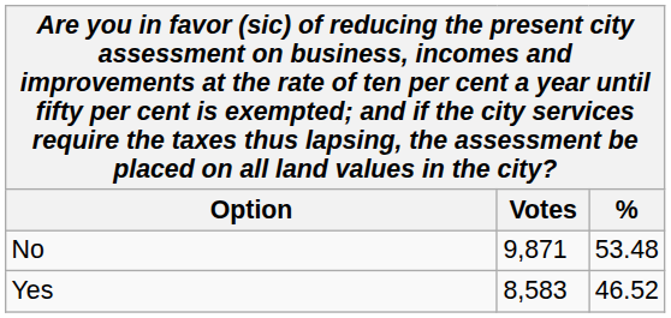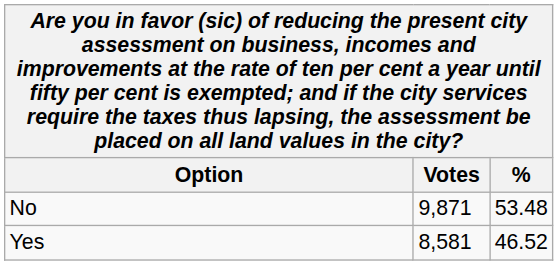 <table class="wikitable">
 <tr>
 <th colspan="3"><em>Are you in favor (sic) of reducing the present city assessment on business, incomes and improvements at the rate of ten per cent a year until fifty per cent is exempted; and if the city services require the taxes thus lapsing, the assessment be placed on all land values in the city?</em></th>
 </tr>
 <tr>
 <th style="width: 300px">Option</th>
 <th style="width: 50px">Votes</th>
 <th style="width: 40px">%</th>
 </tr>
 <tr>
 <td>No</td>
 <td>9,871</td>
 <td>53.48</td>
 </tr>
 <tr>
 <td>Yes</td>
-<td>8,583</td>
+<td>8,581</td>
 <td>46.52</td>
 </tr>
 </table>
